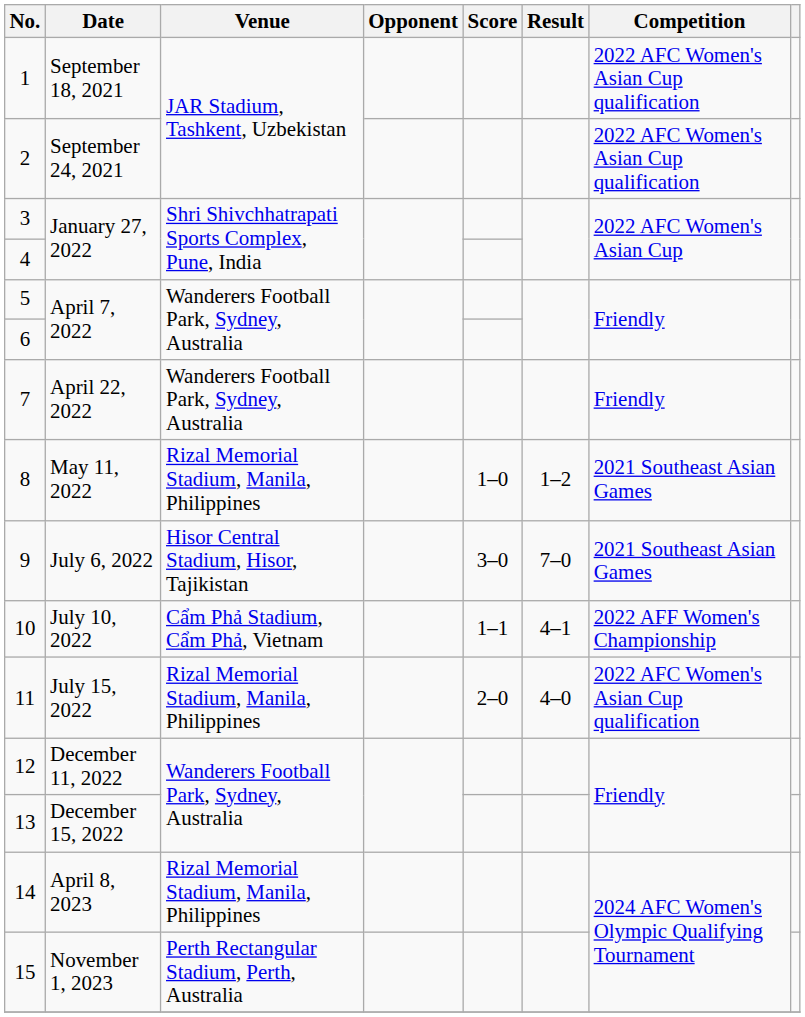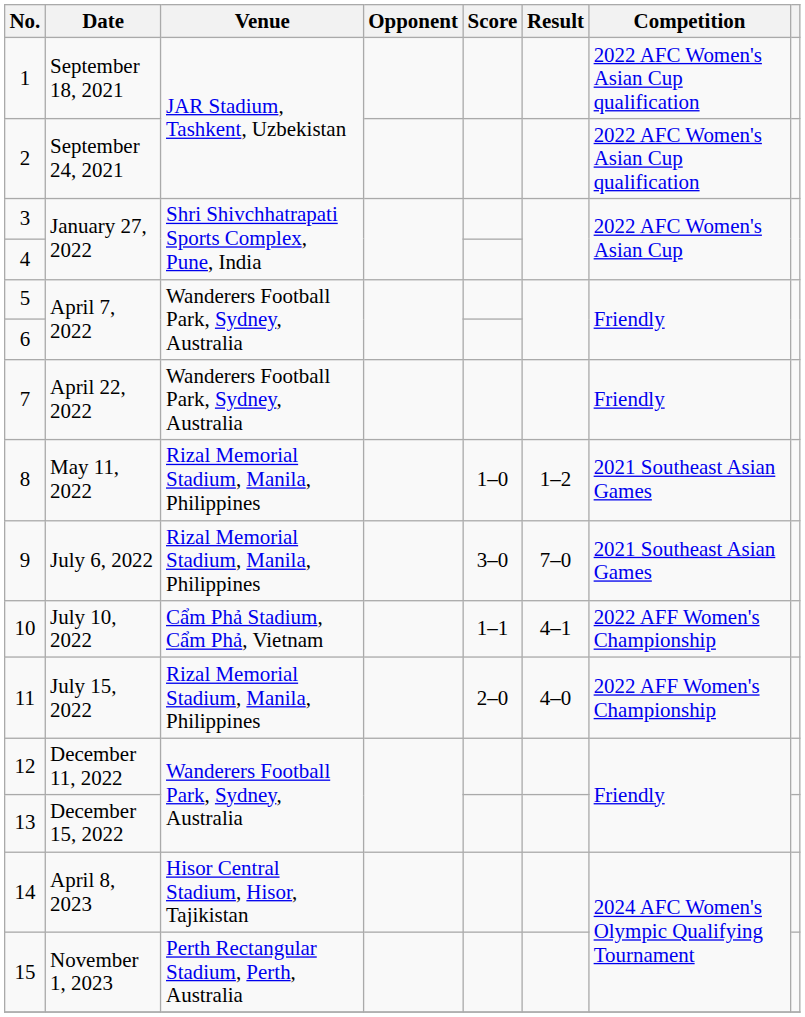 <table class="wikitable sortable">
 <tr>
 <th scope="col">No.</th>
 <th scope="col">Date</th>
 <th scope="col">Venue</th>
 <th scope="col">Opponent</th>
 <th scope="col">Score</th>
 <th scope="col">Result</th>
 <th scope="col">Competition</th>
 <th class="unsortable"></th>
 </tr>
 <tr>
 <td align="center">1</td>
 <td>September 18, 2021</td>
 <td rowspan="2"><a href='#'>JAR Stadium</a>, <a href='#'>Tashkent</a>, Uzbekistan</td>
 <td></td>
 <td></td>
 <td></td>
 <td><a href='#'>2022 AFC Women's Asian Cup qualification</a></td>
 <td></td>
 </tr>
 <tr>
 <td align="center">2</td>
 <td>September 24, 2021</td>
 <td></td>
 <td></td>
 <td></td>
 <td><a href='#'>2022 AFC Women's Asian Cup qualification</a></td>
 <td></td>
 </tr>
 <tr>
 <td align="center">3</td>
 <td rowspan="2">January 27, 2022</td>
 <td rowspan="2"><a href='#'>Shri Shivchhatrapati Sports Complex</a>, <a href='#'>Pune</a>, India</td>
 <td rowspan="2"></td>
 <td></td>
 <td rowspan="2"></td>
 <td rowspan="2"><a href='#'>2022 AFC Women's Asian Cup</a></td>
 <td rowspan=2></td>
 </tr>
 <tr>
 <td align="center">4</td>
 <td></td>
 </tr>
 <tr>
 <td align="center">5</td>
 <td rowspan="2">April 7, 2022</td>
 <td rowspan="2">Wanderers Football Park, <a href='#'>Sydney</a>, Australia</td>
 <td rowspan="2"></td>
 <td></td>
 <td rowspan="2"></td>
 <td rowspan="2"><a href='#'>Friendly</a></td>
 <td rowspan=2></td>
 </tr>
 <tr>
 <td align="center">6</td>
 <td></td>
 </tr>
 <tr>
 <td align="center">7</td>
 <td>April 22, 2022</td>
 <td>Wanderers Football Park, <a href='#'>Sydney</a>, Australia</td>
 <td></td>
 <td></td>
 <td></td>
 <td><a href='#'>Friendly</a></td>
 <td></td>
 </tr>
 <tr>
 <td align="center">8</td>
 <td>May 11, 2022</td>
 <td><a href='#'>Rizal Memorial Stadium</a>, <a href='#'>Manila</a>, Philippines</td>
 <td></td>
 <td align=center>1–0</td>
 <td align=center>1–2</td>
 <td><a href='#'>2021 Southeast Asian Games</a></td>
 <td></td>
 </tr>
 <tr>
 <td align="center">9</td>
 <td>July 6, 2022</td>
-<td><a href='#'>Hisor Central Stadium</a>, <a href='#'>Hisor</a>, Tajikistan</td>
+<td><a href='#'>Rizal Memorial Stadium</a>, <a href='#'>Manila</a>, Philippines</td>
 <td></td>
 <td style="text-align:center;">3–0</td>
 <td style="text-align:center;">7–0</td>
 <td><a href='#'>2021 Southeast Asian Games</a></td>
 <td></td>
 </tr>
 <tr>
 <td align="center">10</td>
 <td>July 10, 2022</td>
 <td><a href='#'>Cẩm Phả Stadium</a>, <a href='#'>Cẩm Phả</a>, Vietnam</td>
 <td></td>
 <td style="text-align:center;">1–1</td>
 <td style="text-align:center;">4–1</td>
 <td><a href='#'>2022 AFF Women's Championship</a></td>
 <td></td>
 </tr>
 <tr>
 <td align="center">11</td>
 <td>July 15, 2022</td>
 <td><a href='#'>Rizal Memorial Stadium</a>, <a href='#'>Manila</a>, Philippines</td>
 <td></td>
 <td style="text-align:center;">2–0</td>
 <td style="text-align:center;">4–0</td>
-<td><a href='#'>2022 AFC Women's Asian Cup qualification</a></td>
+<td><a href='#'>2022 AFF Women's Championship</a></td>
 <td></td>
 </tr>
 <tr>
 <td align="center">12</td>
 <td>December 11, 2022</td>
 <td rowspan=2><a href='#'>Wanderers Football Park</a>, <a href='#'>Sydney</a>, Australia</td>
 <td rowspan=2></td>
 <td></td>
 <td></td>
 <td rowspan=2><a href='#'>Friendly</a></td>
 <td></td>
 </tr>
 <tr>
 <td align="center">13</td>
 <td>December 15, 2022</td>
 <td></td>
 <td></td>
 <td></td>
 </tr>
 <tr>
 <td align="center">14</td>
 <td>April 8, 2023</td>
-<td><a href='#'>Rizal Memorial Stadium</a>, <a href='#'>Manila</a>, Philippines</td>
+<td><a href='#'>Hisor Central Stadium</a>, <a href='#'>Hisor</a>, Tajikistan</td>
 <td></td>
 <td></td>
 <td></td>
 <td rowspan="2"><a href='#'>2024 AFC Women's Olympic Qualifying Tournament</a></td>
 <td></td>
 </tr>
 <tr>
 <td align="center">15</td>
 <td>November 1, 2023</td>
 <td><a href='#'>Perth Rectangular Stadium</a>, <a href='#'>Perth</a>, Australia</td>
 <td></td>
 <td></td>
 <td></td>
 <td></td>
 </tr>
 <tr>
 </tr>
 </table>
